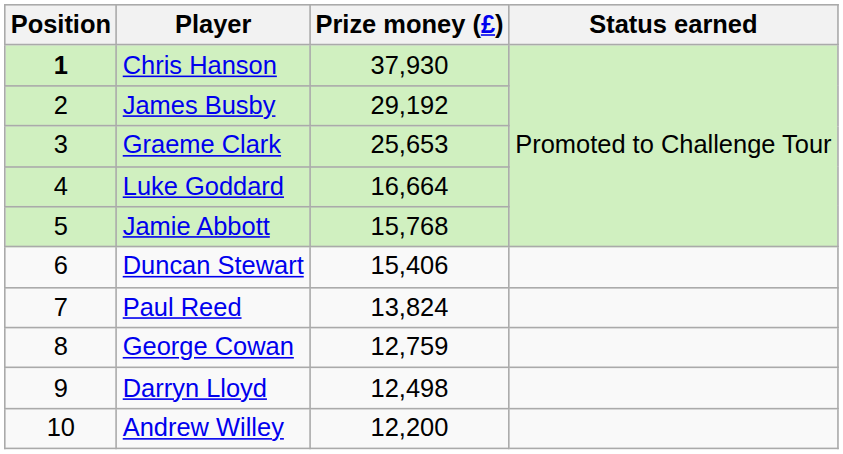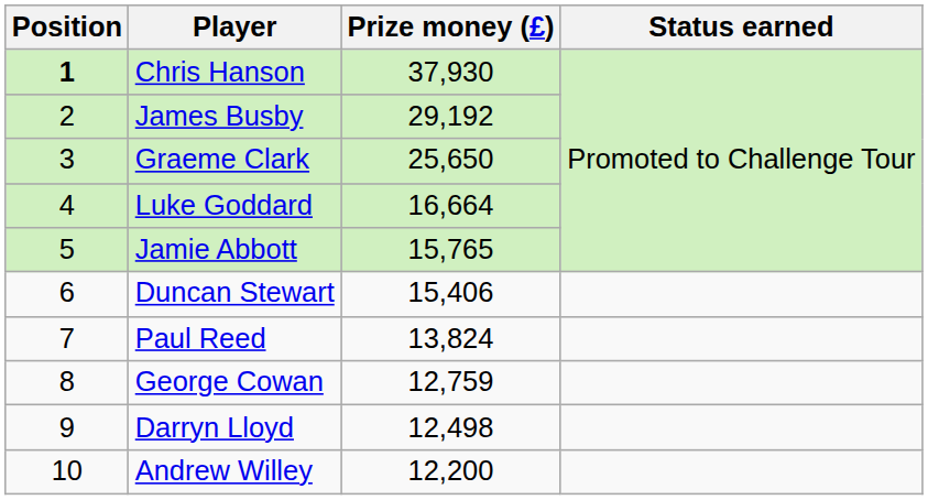 <table class=wikitable>
 <tr>
 <th>Position</th>
 <th>Player</th>
 <th>Prize money (<a href='#'>£</a>)</th>
 <th>Status earned</th>
 </tr>
 <tr style="background:#D0F0C0;">
 <td align=center><strong>1</strong></td>
 <td> <a href='#'>Chris Hanson</a></td>
 <td align=center>37,930</td>
 <td rowspan=5>Promoted to Challenge Tour</td>
 </tr>
 <tr style="background:#D0F0C0;">
 <td align=center>2</td>
 <td> <a href='#'>James Busby</a></td>
 <td align=center>29,192</td>
 </tr>
 <tr style="background:#D0F0C0;">
 <td align=center>3</td>
 <td> <a href='#'>Graeme Clark</a></td>
-<td align=center>25,653</td>
+<td align=center>25,650</td>
 </tr>
 <tr style="background:#D0F0C0;">
 <td align=center>4</td>
 <td> <a href='#'>Luke Goddard</a></td>
 <td align=center>16,664</td>
 </tr>
 <tr style="background:#D0F0C0;">
 <td align=center>5</td>
 <td> <a href='#'>Jamie Abbott</a></td>
-<td align=center>15,768</td>
+<td align=center>15,765</td>
 </tr>
 <tr>
 <td align=center>6</td>
 <td> <a href='#'>Duncan Stewart</a></td>
 <td align=center>15,406</td>
 </tr>
 <tr>
 <td align=center>7</td>
 <td> <a href='#'>Paul Reed</a></td>
 <td align=center>13,824</td>
 <td></td>
 </tr>
 <tr>
 <td align=center>8</td>
 <td> <a href='#'>George Cowan</a></td>
 <td align=center>12,759</td>
 <td></td>
 </tr>
 <tr>
 <td align=center>9</td>
 <td> <a href='#'>Darryn Lloyd</a></td>
 <td align=center>12,498</td>
 <td></td>
 </tr>
 <tr>
 <td align=center>10</td>
 <td> <a href='#'>Andrew Willey</a></td>
 <td align=center>12,200</td>
 <td></td>
 </tr>
 </table>
